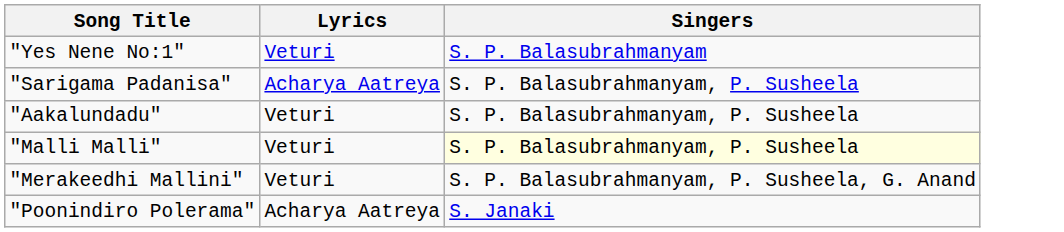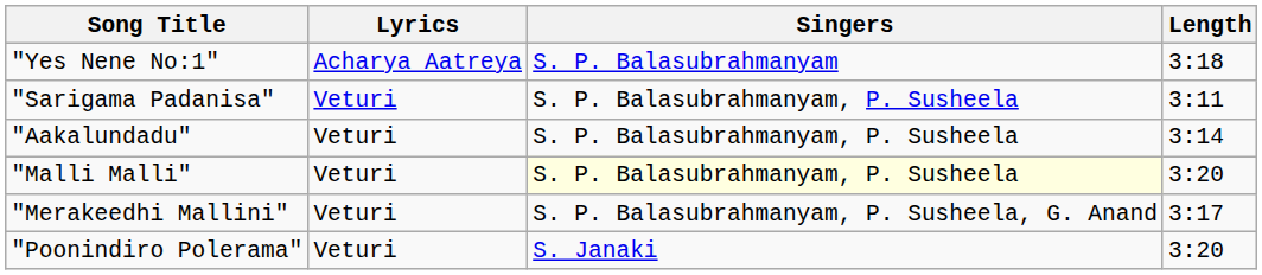 <table class="wikitable">
 <tr>
 <th>Song Title</th>
 <th>Lyrics</th>
 <th>Singers</th>
+<th>Length</th>
 </tr>
 <tr>
 <td>"Yes Nene No:1"</td>
-<td><a href='#'>Veturi</a></td>
+<td><a href='#'>Acharya Aatreya</a></td>
 <td><a href='#'>S. P. Balasubrahmanyam</a></td>
+<td>3:18</td>
 </tr>
 <tr>
 <td>"Sarigama Padanisa"</td>
-<td><a href='#'>Acharya Aatreya</a></td>
+<td><a href='#'>Veturi</a></td>
 <td>S. P. Balasubrahmanyam, <a href='#'>P. Susheela</a></td>
+<td>3:11</td>
 </tr>
 <tr>
 <td>"Aakalundadu"</td>
 <td>Veturi</td>
 <td>S. P. Balasubrahmanyam, P. Susheela</td>
+<td>3:14</td>
 </tr>
 <tr>
 <td>"Malli Malli"</td>
 <td>Veturi</td>
 <td style="background: lightyellow;">S. P. Balasubrahmanyam, P. Susheela</td>
+<td>3:20</td>
 </tr>
 <tr>
 <td>"Merakeedhi Mallini"</td>
 <td>Veturi</td>
 <td>S. P. Balasubrahmanyam, P. Susheela, G. Anand</td>
+<td>3:17</td>
 </tr>
 <tr>
 <td>"Poonindiro Polerama"</td>
-<td>Acharya Aatreya</td>
+<td>Veturi</td>
 <td><a href='#'>S. Janaki</a></td>
+<td>3:20</td>
 </tr>
 </table>
